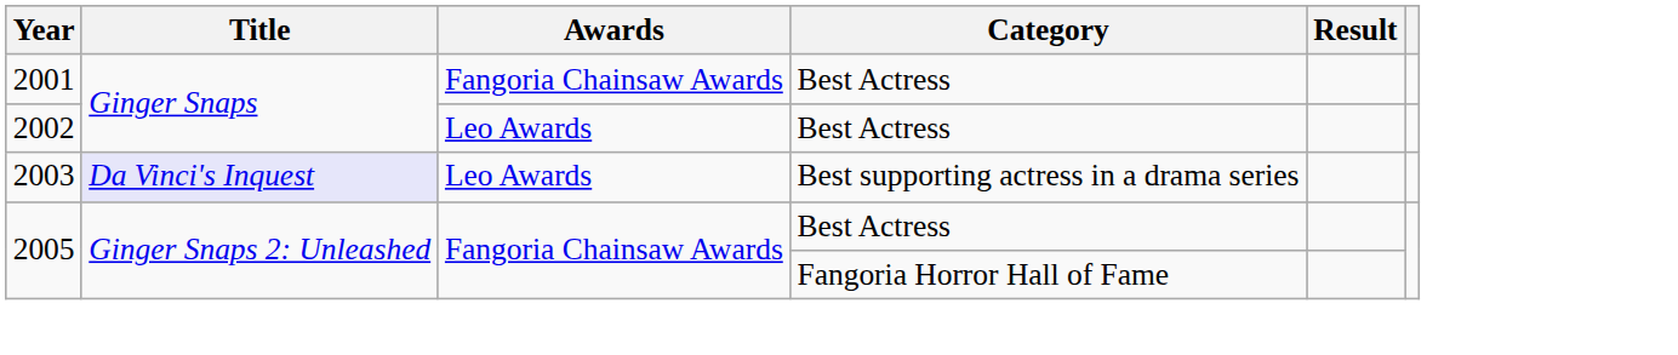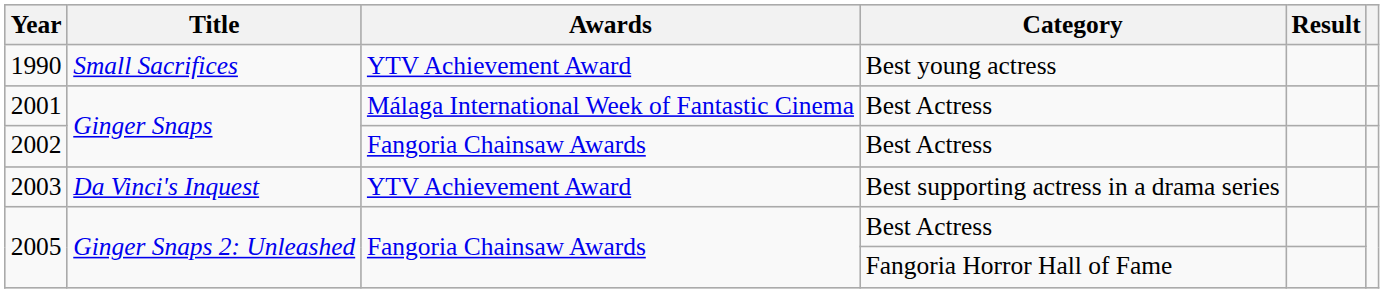 <table class="wikitable sortable">
 <tr>
 <th scope="col">Year</th>
 <th scope="col">Title</th>
 <th scope="col">Awards</th>
 <th scope="col">Category</th>
 <th scope="col">Result</th>
 <th scope="col" class="unsortable"></th>
 </tr>
 <tr>
+<td>1990</td>
+<td><em><a href='#'>Small Sacrifices</a></em></td>
+<td><a href='#'>YTV Achievement Award</a></td>
+<td>Best young actress</td>
+<td></td>
+<td></td>
+</tr>
+<tr>
 <td>2001</td>
 <td rowspan="2"><em><a href='#'>Ginger Snaps</a></em></td>
+<td><a href='#'>Málaga International Week of Fantastic Cinema</a></td>
+<td>Best Actress</td>
+<td></td>
+<td></td>
+</tr>
+<tr>
+<td>2002<br></td>
 <td><a href='#'>Fangoria Chainsaw Awards</a></td>
 <td>Best Actress</td>
 <td></td>
 <td></td>
 </tr>
 <tr>
-<td>2002<br></td>
-<td><a href='#'>Leo Awards</a></td>
-<td>Best Actress</td>
-<td></td>
-<td></td>
-</tr>
-<tr>
 <td>2003</td>
-<td style="background: lavender;"><em><a href='#'>Da Vinci's Inquest</a></em></td>
-<td><a href='#'>Leo Awards</a></td>
+<td><em><a href='#'>Da Vinci's Inquest</a></em></td>
+<td><a href='#'>YTV Achievement Award</a></td>
 <td>Best supporting actress in a drama series</td>
 <td></td>
 <td></td>
 </tr>
 <tr>
 <td rowspan="2">2005</td>
 <td rowspan="2"><em><a href='#'>Ginger Snaps 2: Unleashed</a></em></td>
 <td rowspan="2"><a href='#'>Fangoria Chainsaw Awards</a></td>
 <td>Best Actress</td>
 <td></td>
 <td rowspan="2"></td>
 </tr>
 <tr>
 <td>Fangoria Horror Hall of Fame</td>
 <td></td>
 </tr>
 </table>
